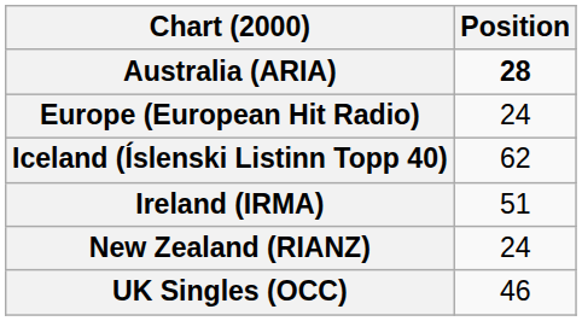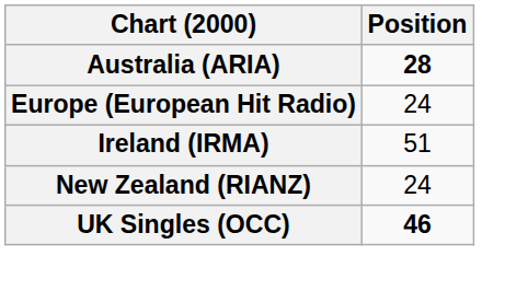 <table class="wikitable sortable plainrowheaders" style="text-align:center">
 <tr>
 <th>Chart (2000)</th>
 <th>Position</th>
 </tr>
 <tr>
 <th scope="row">Australia (ARIA)</th>
 <td><strong>28</strong></td>
 </tr>
 <tr>
 <th scope="row">Europe (European Hit Radio)</th>
 <td>24</td>
 </tr>
 <tr>
-<th scope="row">Iceland (Íslenski Listinn Topp 40)</th>
-<td>62</td>
-</tr>
-<tr>
 <th scope="row">Ireland (IRMA)</th>
 <td>51</td>
 </tr>
 <tr>
 <th scope="row">New Zealand (RIANZ)</th>
 <td>24</td>
 </tr>
 <tr>
 <th scope="row">UK Singles (OCC)</th>
-<td>46</td>
+<td><strong>46</strong></td>
 </tr>
 </table>
